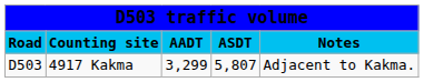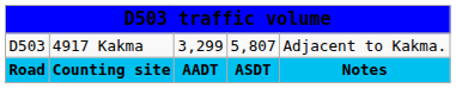 <table class="wikitable">
 <tr>
 <td colspan=5 bgcolor=blue align=center style=margin-top:15><span><big><strong>D503 traffic volume</strong></big></span></td>
+</tr>
+<tr>
+<td> D503</td>
+<td>4917 Kakma</td>
+<td align=center>3,299</td>
+<td align=center>5,807</td>
+<td>Adjacent to Kakma.</td>
 </tr>
 <tr>
 <td align=center bgcolor=00c0f0><strong>Road</strong></td>
 <td align=center bgcolor=00c0f0><strong>Counting site</strong></td>
 <td align=center bgcolor=00c0f0><strong>AADT</strong></td>
 <td align=center bgcolor=00c0f0><strong>ASDT</strong></td>
 <td align=center bgcolor=00c0f0><strong>Notes</strong></td>
 </tr>
-<tr>
-<td> D503</td>
-<td>4917 Kakma</td>
-<td align=center>3,299</td>
-<td align=center>5,807</td>
-<td>Adjacent to Kakma.</td>
-</tr>
 </table>
